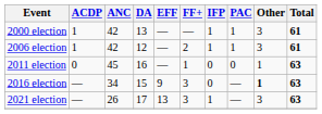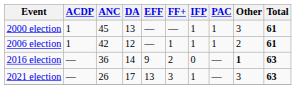 <table class="wikitable">
 <tr>
 <th>Event</th>
 <th><a href='#'>ACDP</a></th>
 <th><a href='#'>ANC</a></th>
 <th><a href='#'>DA</a></th>
 <th><a href='#'>EFF</a></th>
 <th><a href='#'>FF+</a></th>
 <th><a href='#'>IFP</a></th>
 <th><a href='#'>PAC</a></th>
 <th>Other</th>
 <th>Total</th>
 </tr>
 <tr>
 <td><a href='#'>2000 election</a></td>
 <td>1</td>
-<td>42</td>
+<td>45</td>
 <td>13</td>
 <td>—</td>
 <td>—</td>
 <td>1</td>
 <td>1</td>
 <td>3</td>
 <td><strong>61</strong></td>
 </tr>
 <tr>
 <td><a href='#'>2006 election</a></td>
 <td>1</td>
 <td>42</td>
 <td>12</td>
 <td>—</td>
-<td>2</td>
 <td>1</td>
 <td>1</td>
-<td>3</td>
+<td>1</td>
+<td>2</td>
 <td><strong>61</strong></td>
-</tr>
-<tr>
-<td><a href='#'>2011 election</a></td>
-<td>0</td>
-<td>45</td>
-<td>16</td>
-<td>—</td>
-<td>1</td>
-<td>0</td>
-<td>0</td>
-<td>1</td>
-<td><strong>63</strong></td>
 </tr>
 <tr>
 <td><a href='#'>2016 election</a></td>
 <td>—</td>
-<td>34</td>
-<td>15</td>
+<td>36</td>
+<td>14</td>
 <td>9</td>
-<td>3</td>
+<td>2</td>
 <td>0</td>
 <td>—</td>
 <td><strong>1</strong></td>
 <td><strong>63</strong></td>
 </tr>
 <tr>
 <td><a href='#'>2021 election</a></td>
 <td>—</td>
 <td>26</td>
 <td>17</td>
 <td>13</td>
 <td>3</td>
 <td>1</td>
 <td>—</td>
 <td>3</td>
 <td><strong>63</strong></td>
 </tr>
 <tr>
 </tr>
 </table>
